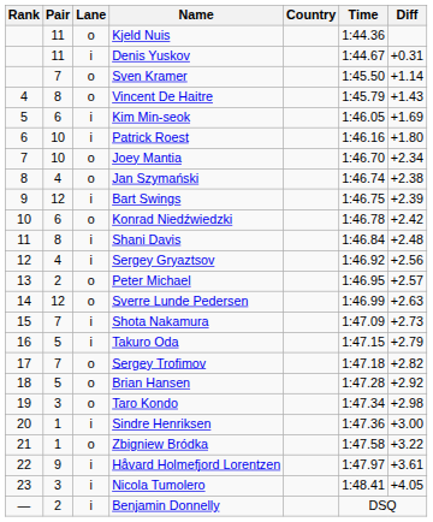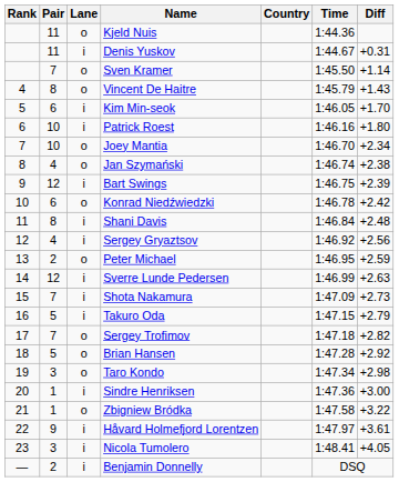 <table class="wikitable sortable" style="text-align:center">
 <tr>
 <th>Rank</th>
 <th>Pair</th>
 <th>Lane</th>
 <th>Name</th>
 <th>Country</th>
 <th>Time</th>
 <th>Diff</th>
 </tr>
 <tr>
 <td></td>
 <td>11</td>
 <td>o</td>
 <td align=left><a href='#'>Kjeld Nuis</a></td>
 <td align=left></td>
 <td>1:44.36</td>
 <td></td>
 </tr>
 <tr>
 <td></td>
 <td>11</td>
 <td>i</td>
 <td align=left><a href='#'>Denis Yuskov</a></td>
 <td align=left></td>
 <td>1:44.67</td>
 <td>+0.31</td>
 </tr>
 <tr>
 <td></td>
 <td>7</td>
 <td>o</td>
 <td align=left><a href='#'>Sven Kramer</a></td>
 <td align=left></td>
 <td>1:45.50</td>
 <td>+1.14</td>
 </tr>
 <tr>
 <td>4</td>
 <td>8</td>
 <td>o</td>
 <td align=left><a href='#'>Vincent De Haitre</a></td>
 <td align=left></td>
 <td>1:45.79</td>
 <td>+1.43</td>
 </tr>
 <tr>
 <td>5</td>
 <td>6</td>
 <td>i</td>
 <td align=left><a href='#'>Kim Min-seok</a></td>
 <td align=left></td>
 <td>1:46.05</td>
-<td>+1.69</td>
+<td>+1.70</td>
 </tr>
 <tr>
 <td>6</td>
 <td>10</td>
 <td>i</td>
 <td align=left><a href='#'>Patrick Roest</a></td>
 <td align=left></td>
 <td>1:46.16</td>
 <td>+1.80</td>
 </tr>
 <tr>
 <td>7</td>
 <td>10</td>
 <td>o</td>
 <td align=left><a href='#'>Joey Mantia</a></td>
 <td align=left></td>
 <td>1:46.70</td>
 <td>+2.34</td>
 </tr>
 <tr>
 <td>8</td>
 <td>4</td>
 <td>o</td>
 <td align=left><a href='#'>Jan Szymański</a></td>
 <td align=left></td>
 <td>1:46.74</td>
 <td>+2.38</td>
 </tr>
 <tr>
 <td>9</td>
 <td>12</td>
 <td>i</td>
 <td align=left><a href='#'>Bart Swings</a></td>
 <td align=left></td>
 <td>1:46.75</td>
 <td>+2.39</td>
 </tr>
 <tr>
 <td>10</td>
 <td>6</td>
 <td>o</td>
 <td align=left><a href='#'>Konrad Niedźwiedzki</a></td>
 <td align=left></td>
 <td>1:46.78</td>
 <td>+2.42</td>
 </tr>
 <tr>
 <td>11</td>
 <td>8</td>
 <td>i</td>
 <td align=left><a href='#'>Shani Davis</a></td>
 <td align=left></td>
 <td>1:46.84</td>
 <td>+2.48</td>
 </tr>
 <tr>
 <td>12</td>
 <td>4</td>
 <td>i</td>
 <td align=left><a href='#'>Sergey Gryaztsov</a></td>
 <td align=left></td>
 <td>1:46.92</td>
 <td>+2.56</td>
 </tr>
 <tr>
 <td>13</td>
 <td>2</td>
 <td>o</td>
 <td align=left><a href='#'>Peter Michael</a></td>
 <td align=left></td>
 <td>1:46.95</td>
-<td>+2.57</td>
+<td>+2.59</td>
 </tr>
 <tr>
 <td>14</td>
 <td>12</td>
-<td>o</td>
+<td>i</td>
 <td align=left><a href='#'>Sverre Lunde Pedersen</a></td>
 <td align=left></td>
 <td>1:46.99</td>
 <td>+2.63</td>
 </tr>
 <tr>
 <td>15</td>
 <td>7</td>
 <td>i</td>
 <td align=left><a href='#'>Shota Nakamura</a></td>
 <td align=left></td>
 <td>1:47.09</td>
 <td>+2.73</td>
 </tr>
 <tr>
 <td>16</td>
 <td>5</td>
 <td>i</td>
 <td align=left><a href='#'>Takuro Oda</a></td>
 <td align=left></td>
 <td>1:47.15</td>
 <td>+2.79</td>
 </tr>
 <tr>
 <td>17</td>
 <td>7</td>
 <td>o</td>
 <td align=left><a href='#'>Sergey Trofimov</a></td>
 <td align=left></td>
 <td>1:47.18</td>
 <td>+2.82</td>
 </tr>
 <tr>
 <td>18</td>
 <td>5</td>
 <td>o</td>
 <td align=left><a href='#'>Brian Hansen</a></td>
 <td align=left></td>
 <td>1:47.28</td>
 <td>+2.92</td>
 </tr>
 <tr>
 <td>19</td>
 <td>3</td>
 <td>o</td>
 <td align=left><a href='#'>Taro Kondo</a></td>
 <td align=left></td>
 <td>1:47.34</td>
 <td>+2.98</td>
 </tr>
 <tr>
 <td>20</td>
 <td>1</td>
 <td>i</td>
 <td align=left><a href='#'>Sindre Henriksen</a></td>
 <td align=left></td>
 <td>1:47.36</td>
 <td>+3.00</td>
 </tr>
 <tr>
 <td>21</td>
 <td>1</td>
 <td>o</td>
 <td align=left><a href='#'>Zbigniew Bródka</a></td>
 <td align=left></td>
 <td>1:47.58</td>
 <td>+3.22</td>
 </tr>
 <tr>
 <td>22</td>
 <td>9</td>
 <td>i</td>
 <td align=left><a href='#'>Håvard Holmefjord Lorentzen</a></td>
 <td align=left></td>
 <td>1:47.97</td>
 <td>+3.61</td>
 </tr>
 <tr>
 <td>23</td>
 <td>3</td>
 <td>i</td>
 <td align=left><a href='#'>Nicola Tumolero</a></td>
 <td align=left></td>
 <td>1:48.41</td>
 <td>+4.05</td>
 </tr>
 <tr>
 <td>—</td>
 <td>2</td>
 <td>i</td>
 <td align=left><a href='#'>Benjamin Donnelly</a></td>
 <td align=left></td>
 <td colspan=2>DSQ</td>
 </tr>
 </table>
